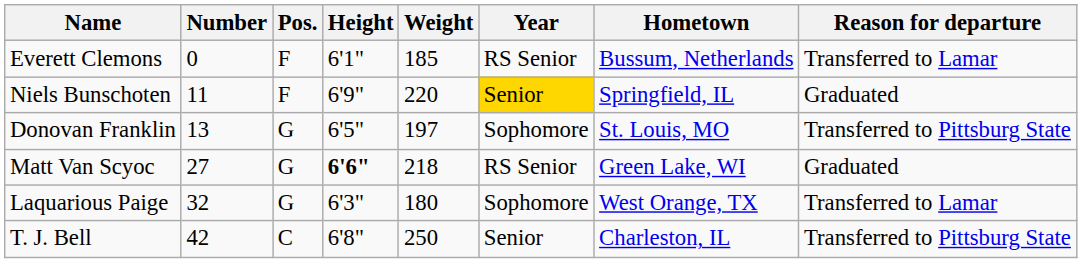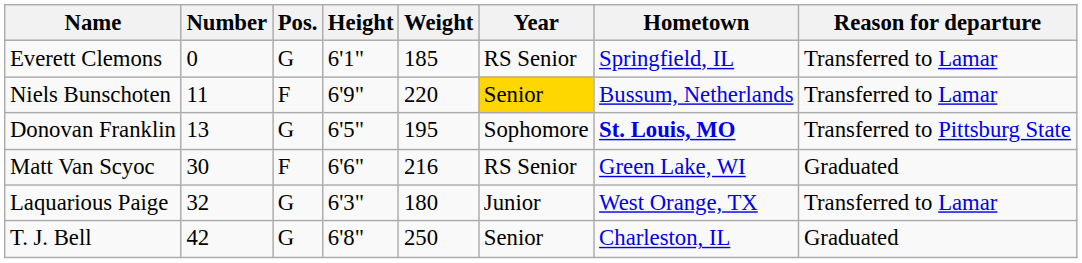 <table class="wikitable sortable" border="1">
 <tr>
 <th>Name</th>
 <th>Number</th>
 <th>Pos.</th>
 <th>Height</th>
 <th>Weight</th>
 <th>Year</th>
 <th>Hometown</th>
 <th class="unsortable">Reason for departure</th>
 </tr>
 <tr>
 <td>Everett Clemons</td>
 <td>0</td>
-<td>F</td>
+<td>G</td>
 <td>6'1"</td>
 <td>185</td>
 <td>RS Senior</td>
-<td><a href='#'>Bussum, Netherlands</a></td>
+<td><a href='#'>Springfield, IL</a></td>
 <td>Transferred to <a href='#'>Lamar</a></td>
 </tr>
 <tr>
 <td>Niels Bunschoten</td>
 <td>11</td>
 <td>F</td>
 <td>6'9"</td>
 <td>220</td>
 <td style="background: gold;">Senior</td>
-<td><a href='#'>Springfield, IL</a></td>
-<td>Graduated</td>
+<td><a href='#'>Bussum, Netherlands</a></td>
+<td>Transferred to <a href='#'>Lamar</a></td>
 </tr>
 <tr>
 <td>Donovan Franklin</td>
 <td>13</td>
 <td>G</td>
 <td>6'5"</td>
-<td>197</td>
+<td>195</td>
 <td>Sophomore</td>
-<td><a href='#'>St. Louis, MO</a></td>
+<td><strong><a href='#'>St. Louis, MO</a></strong></td>
 <td>Transferred to <a href='#'>Pittsburg State</a></td>
 </tr>
 <tr>
 <td>Matt Van Scyoc</td>
-<td>27</td>
-<td>G</td>
-<td><strong>6'6"</strong></td>
-<td>218</td>
+<td>30</td>
+<td>F</td>
+<td>6'6"</td>
+<td>216</td>
 <td>RS Senior</td>
 <td><a href='#'>Green Lake, WI</a></td>
 <td>Graduated</td>
 </tr>
 <tr>
 <td>Laquarious Paige</td>
 <td>32</td>
 <td>G</td>
 <td>6'3"</td>
 <td>180</td>
-<td>Sophomore</td>
+<td>Junior</td>
 <td><a href='#'>West Orange, TX</a></td>
 <td>Transferred to <a href='#'>Lamar</a></td>
 </tr>
 <tr>
 <td>T. J. Bell</td>
 <td>42</td>
-<td>C</td>
+<td>G</td>
 <td>6'8"</td>
 <td>250</td>
 <td>Senior</td>
 <td><a href='#'>Charleston, IL</a></td>
-<td>Transferred to <a href='#'>Pittsburg State</a></td>
+<td>Graduated</td>
 </tr>
 </table>
